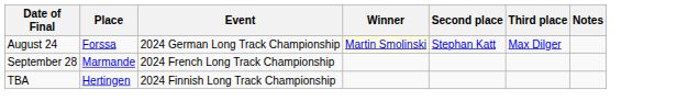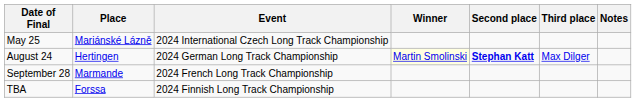 <table class=wikitable style="font-size:14px">
 <tr>
 <th>Date of<br>Final</th>
 <th>Place</th>
 <th>Event</th>
 <th>Winner</th>
 <th>Second place</th>
 <th>Third place</th>
 <th>Notes</th>
 </tr>
 <tr>
+<td>May 25</td>
+<td> <a href='#'>Mariánské Lázně</a></td>
+<td>2024 International Czech Long Track Championship</td>
+<td></td>
+<td></td>
+<td></td>
+<td></td>
+</tr>
+<tr>
 <td>August 24</td>
-<td> <a href='#'>Forssa</a></td>
+<td> <a href='#'>Hertingen</a></td>
 <td>2024 German Long Track Championship</td>
 <td style="background: lightyellow;"> <a href='#'>Martin Smolinski</a></td>
-<td> <a href='#'>Stephan Katt</a></td>
+<td><strong> <a href='#'>Stephan Katt</a></strong></td>
 <td> <a href='#'>Max Dilger</a></td>
 <td></td>
 </tr>
 <tr>
 <td>September 28</td>
 <td> <a href='#'>Marmande</a></td>
 <td>2024 French Long Track Championship</td>
 <td></td>
 <td></td>
 <td></td>
 <td></td>
 </tr>
 <tr>
 <td>TBA</td>
-<td> <a href='#'>Hertingen</a></td>
+<td> <a href='#'>Forssa</a></td>
 <td>2024 Finnish Long Track Championship</td>
 <td></td>
 <td></td>
 <td></td>
 <td></td>
 </tr>
 </table>
